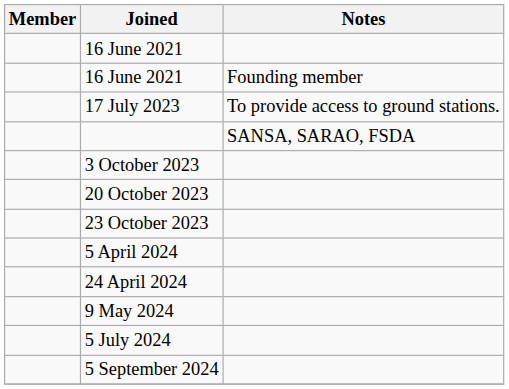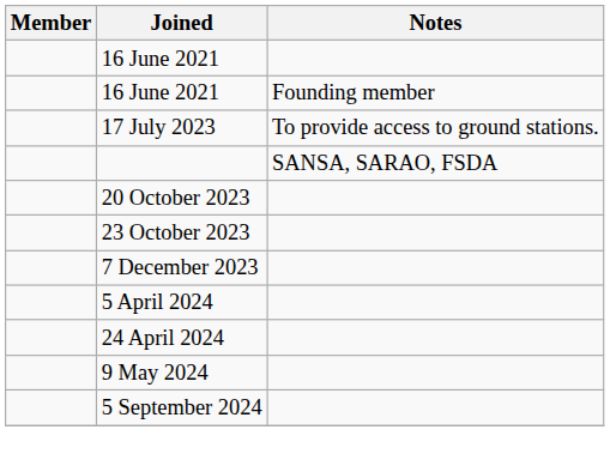 <table class=wikitable>
 <tr>
 <th>Member</th>
 <th>Joined</th>
 <th>Notes</th>
 </tr>
 <tr>
 <td></td>
 <td>16 June 2021</td>
 <td></td>
 </tr>
 <tr>
 <td></td>
 <td>16 June 2021</td>
 <td>Founding member</td>
 </tr>
 <tr>
 <td></td>
 <td>17 July 2023</td>
 <td>To provide access to ground stations.</td>
 </tr>
 <tr>
 <td></td>
 <td></td>
 <td>SANSA, SARAO, FSDA</td>
 </tr>
 <tr>
 <td></td>
-<td>3 October 2023</td>
-<td></td>
-</tr>
-<tr>
-<td></td>
 <td>20 October 2023</td>
 <td></td>
 </tr>
 <tr>
 <td></td>
 <td>23 October 2023</td>
+<td></td>
+</tr>
+<tr>
+<td></td>
+<td>7 December 2023</td>
 <td></td>
 </tr>
 <tr>
 <td></td>
 <td>5 April 2024</td>
 <td></td>
 </tr>
 <tr>
 <td></td>
 <td>24 April 2024</td>
 <td></td>
 </tr>
 <tr>
 <td></td>
 <td>9 May 2024</td>
 <td></td>
 </tr>
 <tr>
 <td></td>
-<td>5 July 2024</td>
-<td></td>
-</tr>
-<tr>
-<td></td>
 <td>5 September 2024</td>
 <td></td>
 </tr>
 <tr>
 </tr>
 </table>
